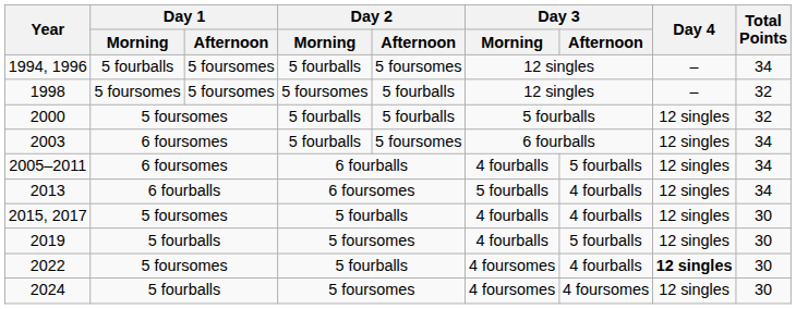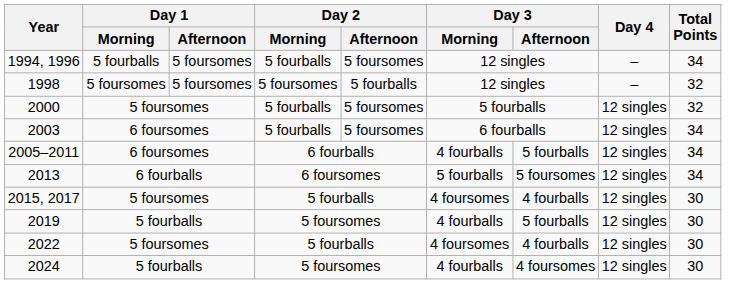 <table class="wikitable" style="text-align:center;">
 <tr>
 <th rowspan=2>Year</th>
 <th colspan=2>Day 1</th>
 <th colspan=2>Day 2</th>
 <th colspan=2>Day 3</th>
 <th rowspan=2>Day 4</th>
 <th rowspan=2>Total<br>Points</th>
 </tr>
 <tr>
 <th>Morning</th>
 <th>Afternoon</th>
 <th>Morning</th>
 <th>Afternoon</th>
 <th>Morning</th>
 <th>Afternoon</th>
 </tr>
 <tr>
 <td>1994, 1996</td>
 <td>5 fourballs</td>
 <td>5 foursomes</td>
 <td>5 fourballs</td>
 <td>5 foursomes</td>
 <td colspan=2>12 singles</td>
 <td>–</td>
 <td>34</td>
 </tr>
 <tr>
 <td>1998</td>
 <td>5 foursomes</td>
 <td>5 foursomes</td>
 <td>5 foursomes</td>
 <td>5 fourballs</td>
 <td colspan=2>12 singles</td>
 <td>–</td>
 <td>32</td>
 </tr>
 <tr>
 <td>2000</td>
 <td colspan=2>5 foursomes</td>
 <td>5 fourballs</td>
-<td>5 fourballs</td>
+<td>5 foursomes</td>
 <td colspan=2>5 fourballs</td>
 <td>12 singles</td>
 <td>32</td>
 </tr>
 <tr>
 <td>2003</td>
 <td colspan=2>6 foursomes</td>
 <td>5 fourballs</td>
 <td>5 foursomes</td>
 <td colspan=2>6 fourballs</td>
 <td>12 singles</td>
 <td>34</td>
 </tr>
 <tr>
 <td>2005–2011</td>
 <td colspan=2>6 foursomes</td>
 <td colspan=2>6 fourballs</td>
 <td>4 fourballs</td>
 <td>5 fourballs</td>
 <td>12 singles</td>
 <td>34</td>
 </tr>
 <tr>
 <td>2013</td>
 <td colspan=2>6 fourballs</td>
 <td colspan=2>6 foursomes</td>
 <td>5 fourballs</td>
-<td>4 fourballs</td>
+<td>5 foursomes</td>
 <td>12 singles</td>
 <td>34</td>
 </tr>
 <tr>
 <td>2015, 2017</td>
 <td colspan=2>5 foursomes</td>
 <td colspan=2>5 fourballs</td>
-<td>4 fourballs</td>
+<td>4 foursomes</td>
 <td>4 fourballs</td>
 <td>12 singles</td>
 <td>30</td>
 </tr>
 <tr>
 <td>2019</td>
 <td colspan=2>5 fourballs</td>
 <td colspan=2>5 foursomes</td>
 <td>4 fourballs</td>
 <td>5 fourballs</td>
 <td>12 singles</td>
 <td>30</td>
 </tr>
 <tr>
 <td>2022</td>
 <td colspan=2>5 foursomes</td>
 <td colspan=2>5 fourballs</td>
 <td>4 foursomes</td>
 <td>4 fourballs</td>
-<td><strong>12 singles</strong></td>
+<td>12 singles</td>
 <td>30</td>
 </tr>
 <tr>
 <td>2024</td>
 <td colspan=2>5 fourballs</td>
 <td colspan=2>5 foursomes</td>
-<td>4 foursomes</td>
+<td>4 fourballs</td>
 <td>4 foursomes</td>
 <td>12 singles</td>
 <td>30</td>
 </tr>
 </table>
